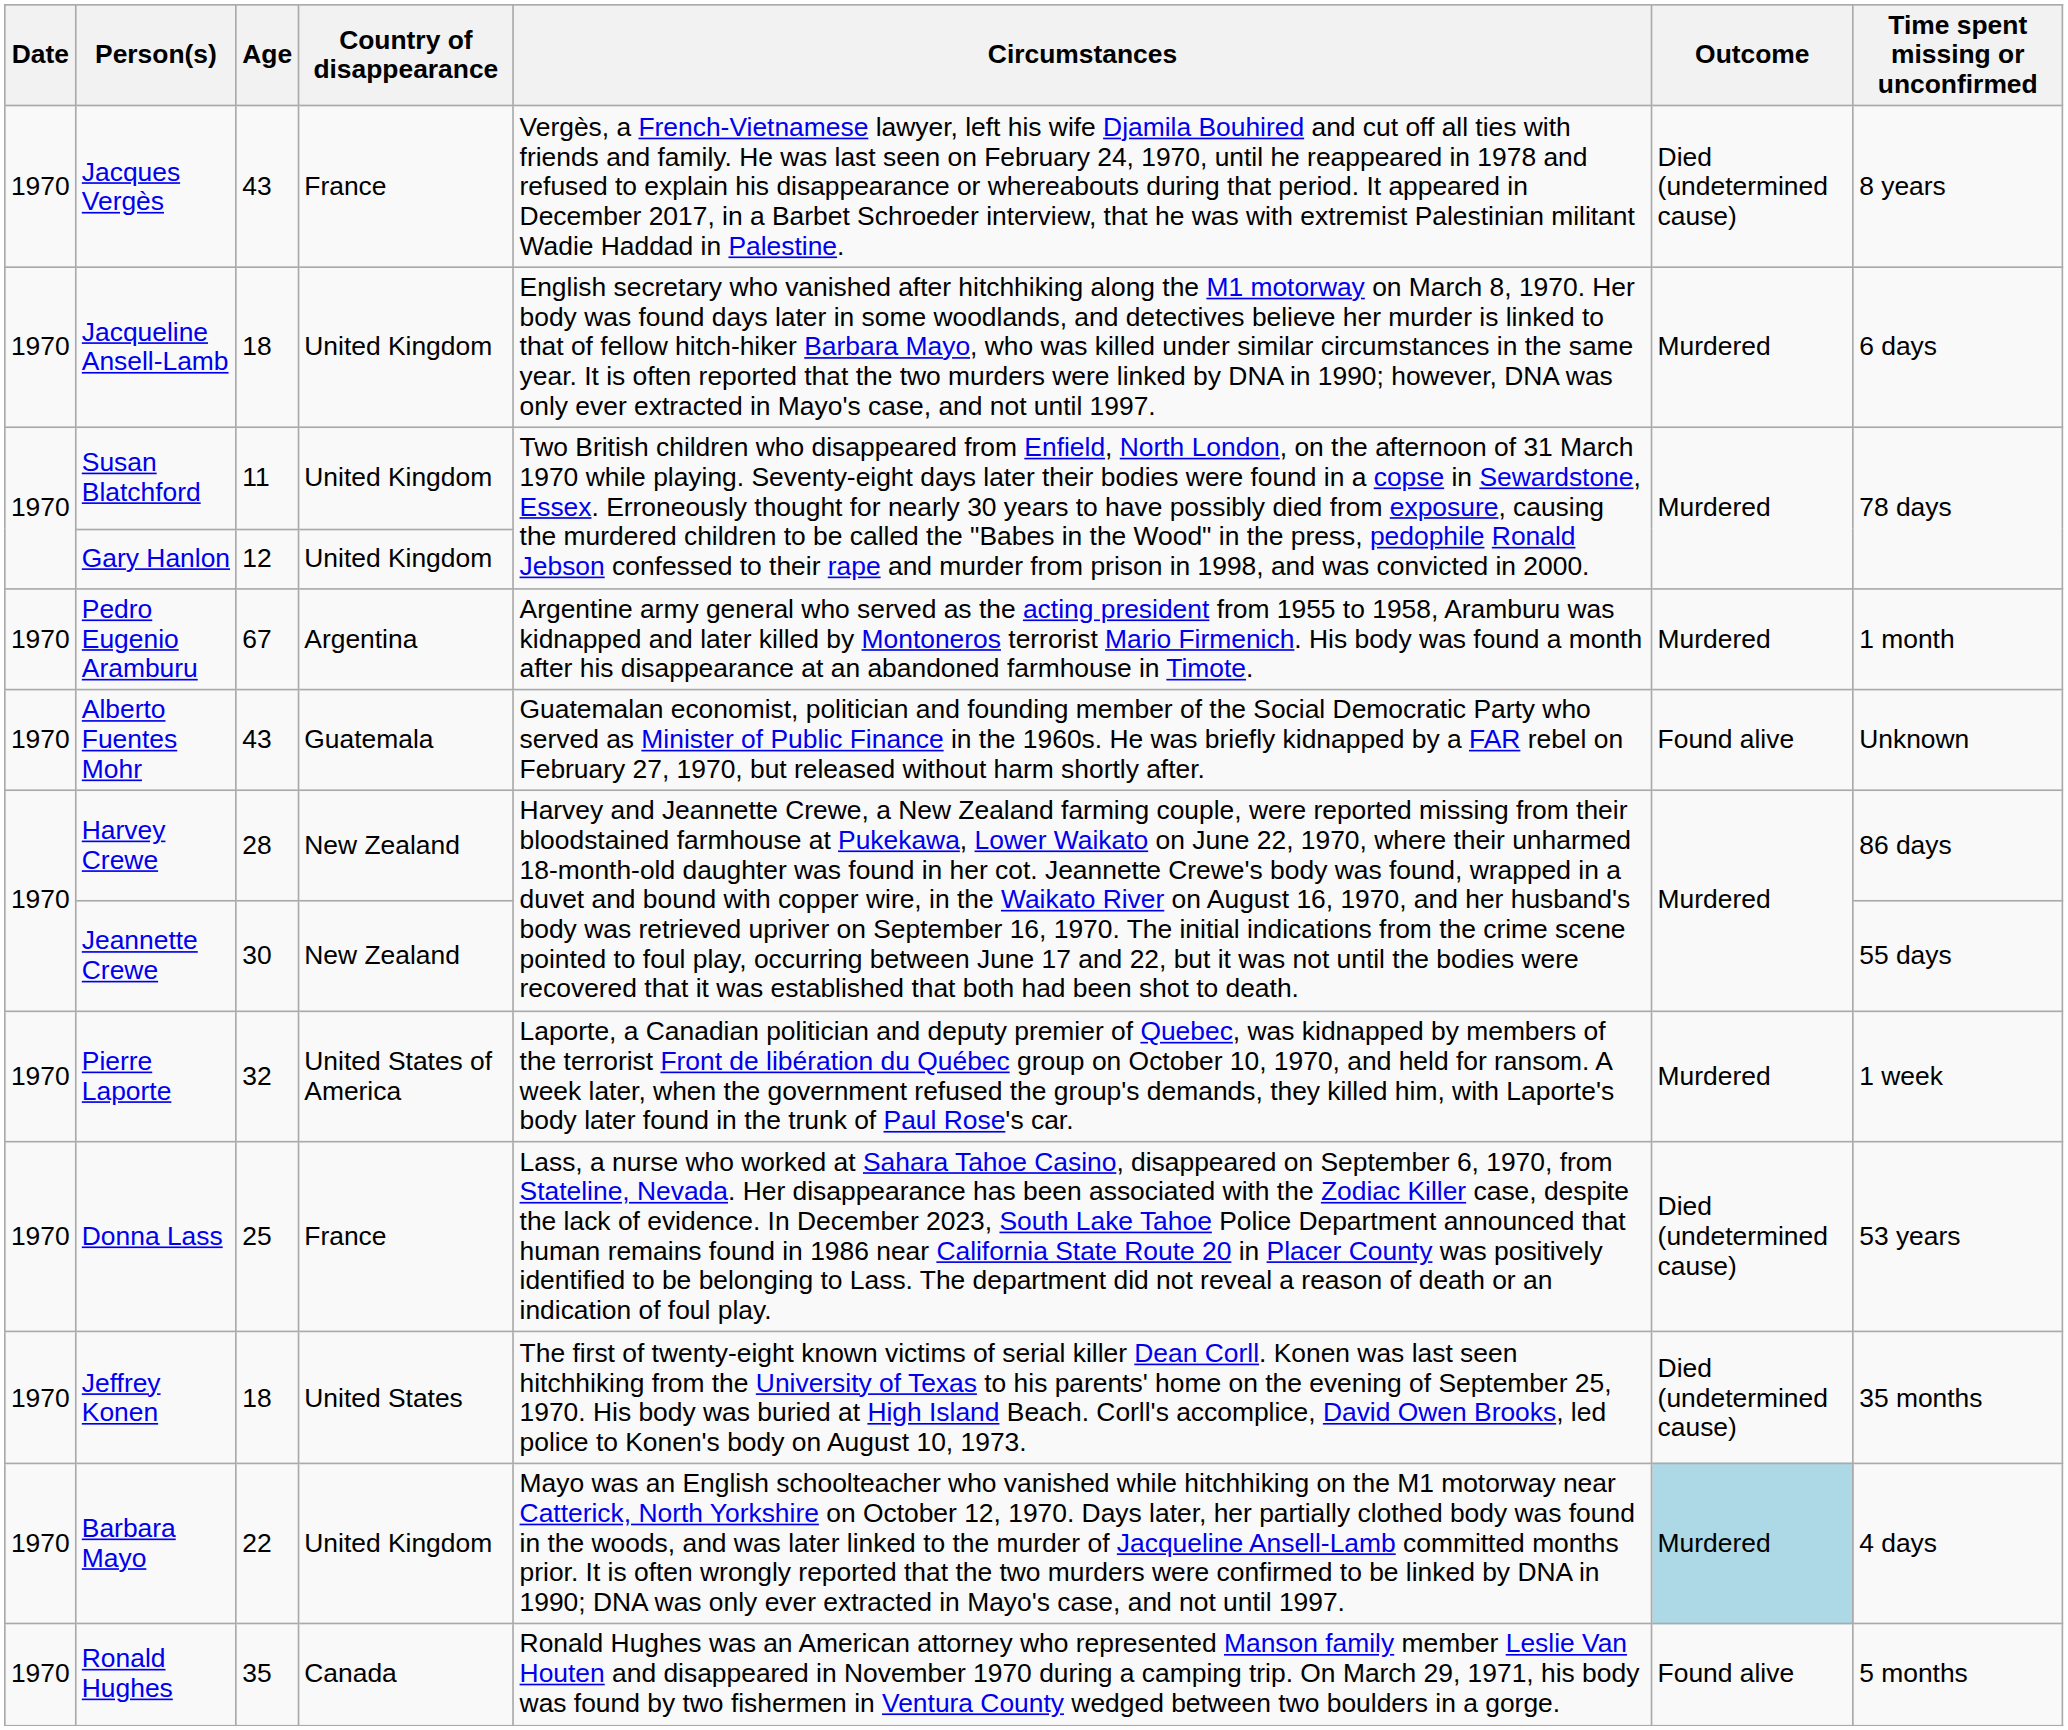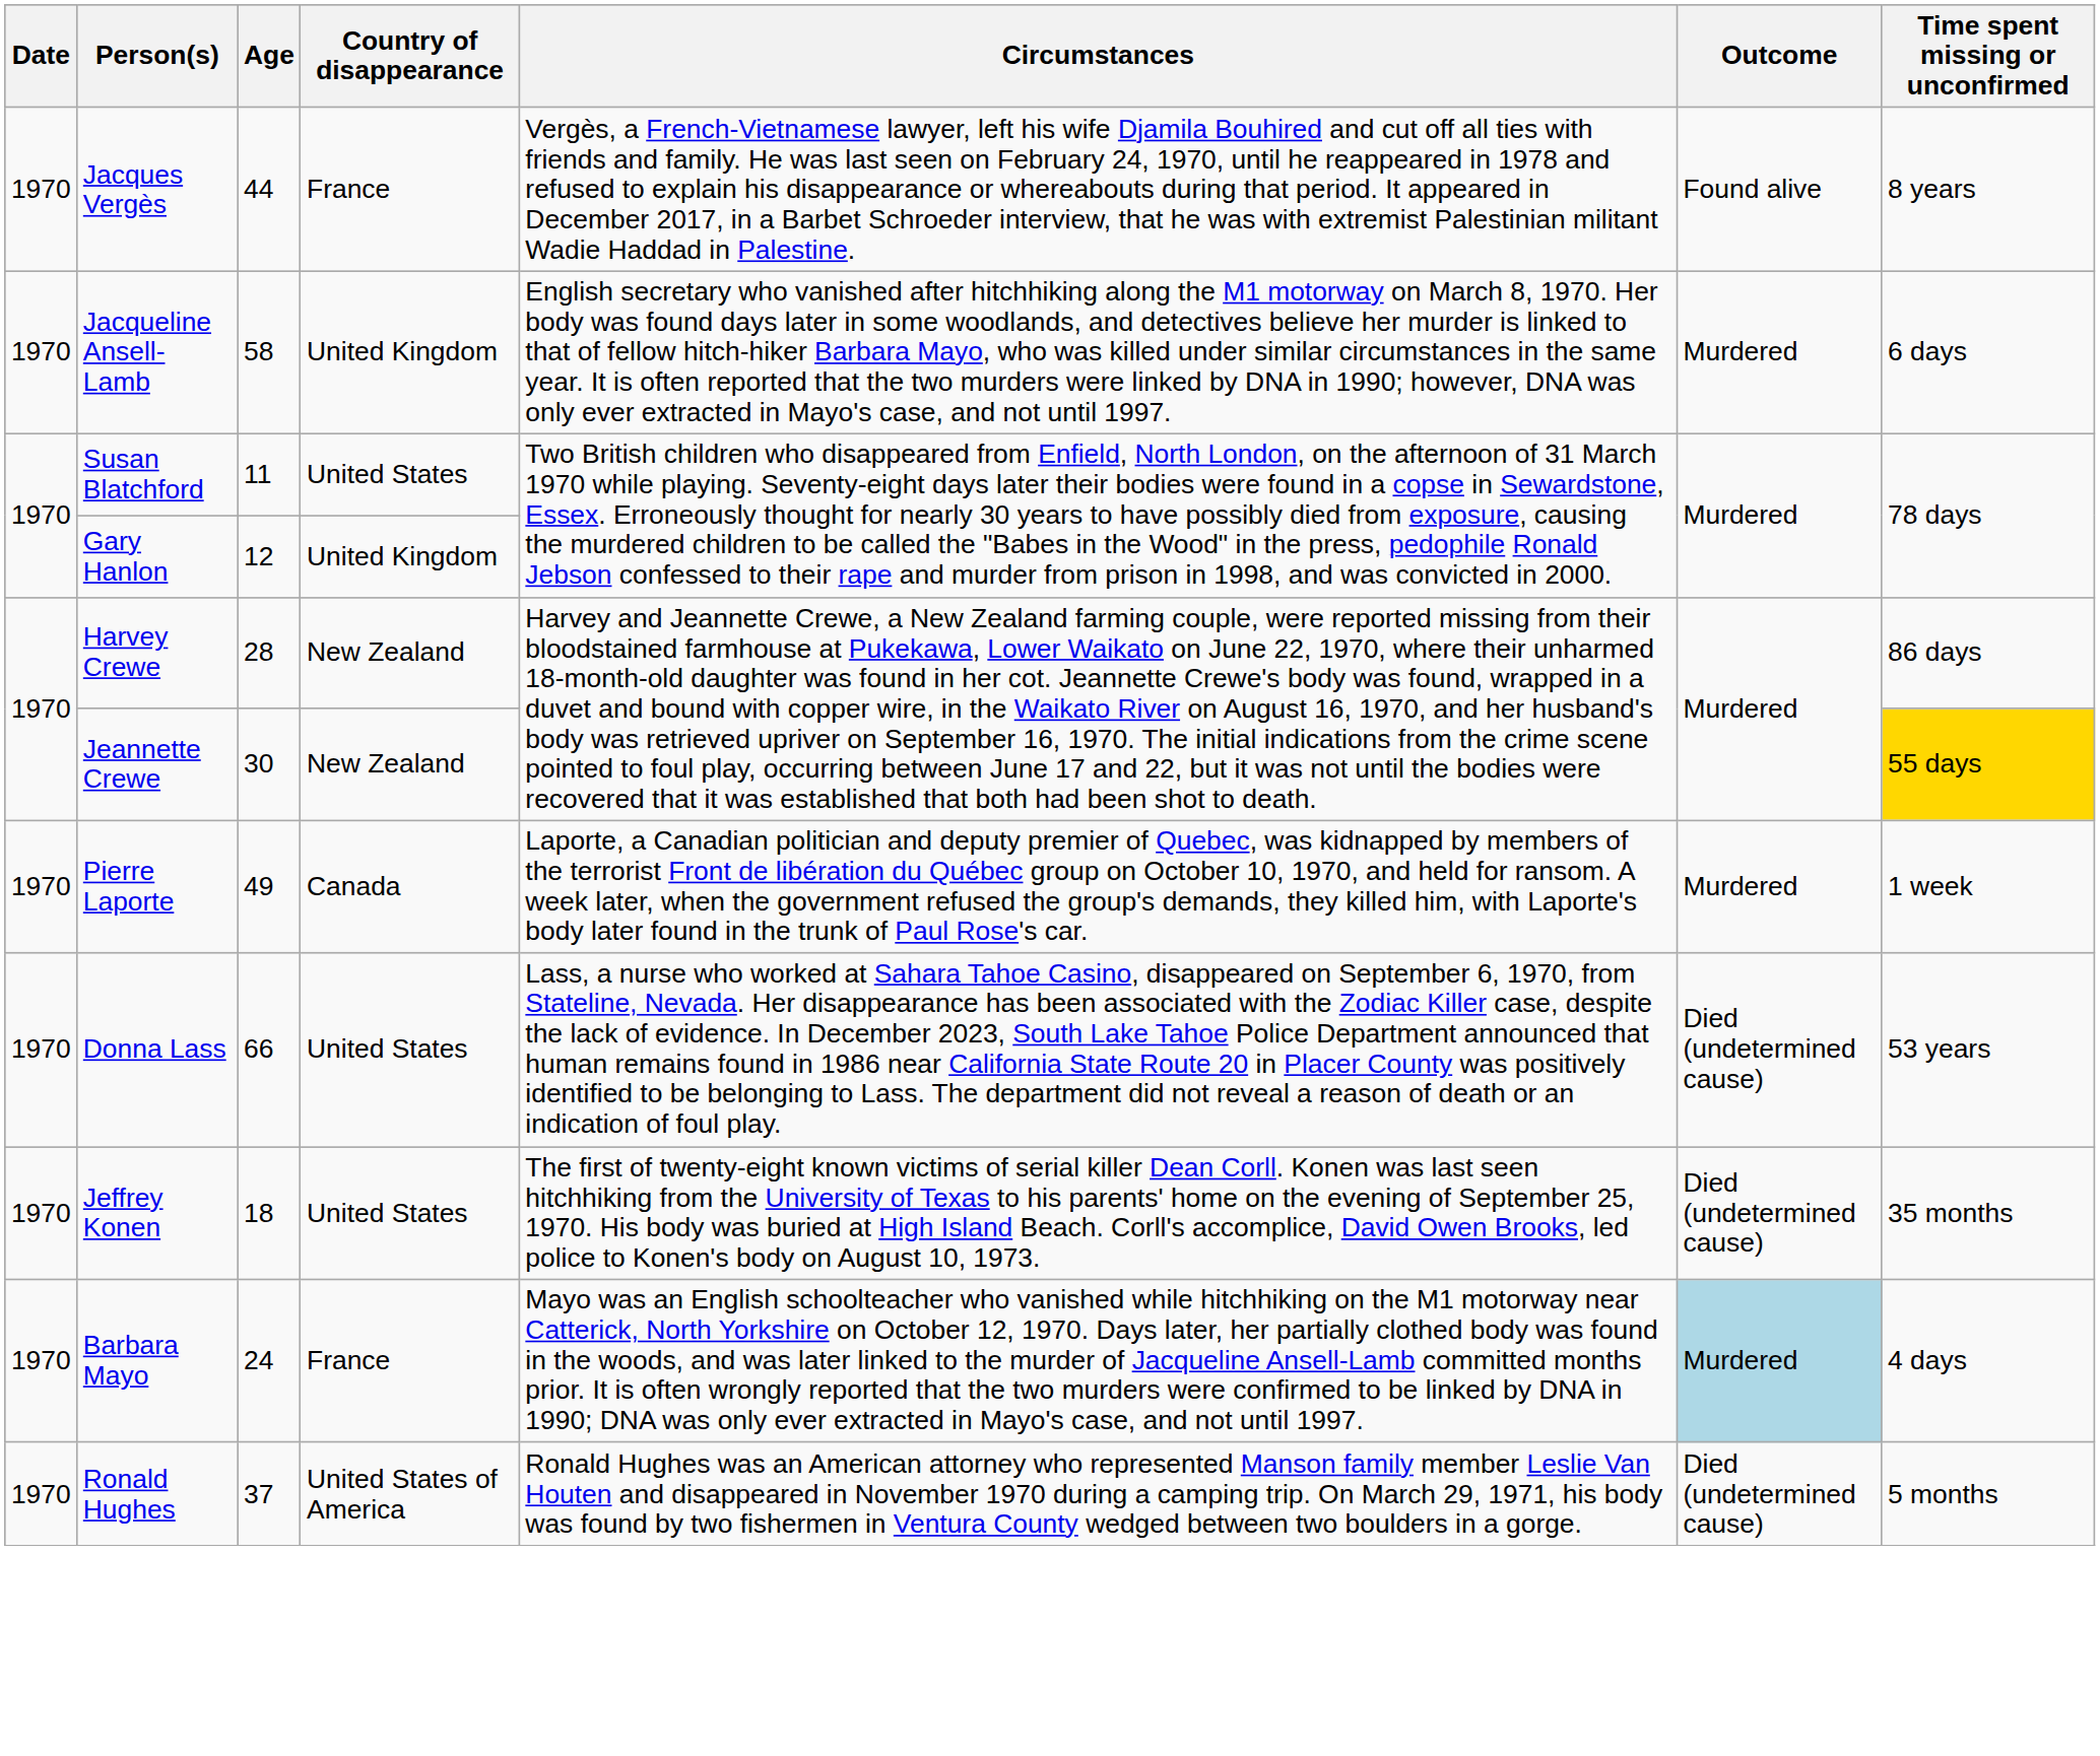 <table class="wikitable sortable zebra">
 <tr>
 <th data-sort-type="isoDate">Date</th>
 <th data-sort-type="text">Person(s)</th>
 <th data-sort-type="text">Age</th>
 <th>Country of disappearance</th>
 <th class="unsortable">Circumstances</th>
 <th data-sort-type="text">Outcome</th>
 <th data-sort-type="value">Time spent missing or unconfirmed</th>
 </tr>
 <tr>
 <td data-sort-value="1970-09-24">1970</td>
 <td><a href='#'>Jacques Vergès</a></td>
-<td>43</td>
+<td>44</td>
 <td>France</td>
 <td>Vergès, a <a href='#'>French-Vietnamese</a> lawyer, left his wife <a href='#'>Djamila Bouhired</a> and cut off all ties with friends and family. He was last seen on February 24, 1970, until he reappeared in 1978 and refused to explain his disappearance or whereabouts during that period. It appeared in December 2017, in a Barbet Schroeder interview, that he was with extremist Palestinian militant Wadie Haddad in <a href='#'>Palestine</a>.</td>
-<td>Died (undetermined cause)</td>
+<td>Found alive</td>
 <td data-sort-value="2920">8 years</td>
 </tr>
 <tr>
 <td>1970</td>
 <td><a href='#'>Jacqueline Ansell-Lamb</a></td>
-<td>18</td>
+<td>58</td>
 <td>United Kingdom</td>
 <td>English secretary who vanished after hitchhiking along the <a href='#'>M1 motorway</a> on March 8, 1970. Her body was found days later in some woodlands, and detectives believe her murder is linked to that of fellow hitch-hiker <a href='#'>Barbara Mayo</a>, who was killed under similar circumstances in the same year. It is often reported that the two murders were linked by DNA in 1990; however, DNA was only ever extracted in Mayo's case, and not until 1997.</td>
 <td>Murdered</td>
 <td>6 days</td>
 </tr>
 <tr>
 <td rowspan="2" data-sort-value="1970-03-31">1970</td>
 <td><a href='#'>Susan Blatchford</a></td>
 <td>11</td>
-<td>United Kingdom</td>
+<td>United States</td>
 <td rowspan="2">Two British children who disappeared from <a href='#'>Enfield</a>, <a href='#'>North London</a>, on the afternoon of 31 March 1970 while playing. Seventy-eight days later their bodies were found in a <a href='#'>copse</a> in <a href='#'>Sewardstone</a>, <a href='#'>Essex</a>. Erroneously thought for nearly 30 years to have possibly died from <a href='#'>exposure</a>, causing the murdered children to be called the "Babes in the Wood" in the press, <a href='#'>pedophile</a> <a href='#'>Ronald Jebson</a> confessed to their <a href='#'>rape</a> and murder from prison in 1998, and was convicted in 2000.</td>
 <td rowspan="2">Murdered</td>
 <td rowspan="2">78 days</td>
 </tr>
 <tr>
 <td><a href='#'>Gary Hanlon</a></td>
 <td>12</td>
 <td>United Kingdom</td>
-</tr>
-<tr>
-<td>1970</td>
-<td><a href='#'>Pedro Eugenio Aramburu</a></td>
-<td>67</td>
-<td>Argentina</td>
-<td>Argentine army general who served as the <a href='#'>acting president</a> from 1955 to 1958, Aramburu was kidnapped and later killed by <a href='#'>Montoneros</a> terrorist <a href='#'>Mario Firmenich</a>. His body was found a month after his disappearance at an abandoned farmhouse in <a href='#'>Timote</a>.</td>
-<td>Murdered</td>
-<td>1 month</td>
-</tr>
-<tr>
-<td>1970</td>
-<td><a href='#'>Alberto Fuentes Mohr</a></td>
-<td>43</td>
-<td>Guatemala</td>
-<td>Guatemalan economist, politician and founding member of the Social Democratic Party who served as <a href='#'>Minister of Public Finance</a> in the 1960s. He was briefly kidnapped by a <a href='#'>FAR</a> rebel on February 27, 1970, but released without harm shortly after.</td>
-<td>Found alive</td>
-<td>Unknown</td>
 </tr>
 <tr>
 <td rowspan="2" data-sort-value="1970-06-22">1970</td>
 <td><a href='#'>Harvey Crewe</a></td>
 <td>28</td>
 <td>New Zealand</td>
 <td rowspan="2">Harvey and Jeannette Crewe, a New Zealand farming couple, were reported missing from their bloodstained farmhouse at <a href='#'>Pukekawa</a>, <a href='#'>Lower Waikato</a> on June 22, 1970, where their unharmed 18-month-old daughter was found in her cot. Jeannette Crewe's body was found, wrapped in a duvet and bound with copper wire, in the <a href='#'>Waikato River</a> on August 16, 1970, and her husband's body was retrieved upriver on September 16, 1970. The initial indications from the crime scene pointed to foul play, occurring between June 17 and 22, but it was not until the bodies were recovered that it was established that both had been shot to death.</td>
 <td rowspan="2">Murdered</td>
 <td data-sort-value="0086">86 days</td>
 </tr>
 <tr>
 <td><a href='#'>Jeannette Crewe</a></td>
 <td>30</td>
 <td>New Zealand</td>
-<td data-sort-value="0055">55 days</td>
+<td data-sort-value="0055" style="background: gold;">55 days</td>
 </tr>
 <tr>
 <td>1970</td>
 <td><a href='#'>Pierre Laporte</a></td>
-<td>32</td>
-<td>United States of America</td>
+<td>49</td>
+<td>Canada</td>
 <td>Laporte, a Canadian politician and deputy premier of <a href='#'>Quebec</a>, was kidnapped by members of the terrorist <a href='#'>Front de libération du Québec</a> group on October 10, 1970, and held for ransom. A week later, when the government refused the group's demands, they killed him, with Laporte's body later found in the trunk of <a href='#'>Paul Rose</a>'s car.</td>
 <td>Murdered</td>
 <td>1 week</td>
 </tr>
 <tr>
 <td>1970</td>
 <td><a href='#'>Donna Lass</a></td>
-<td>25</td>
-<td>France</td>
+<td>66</td>
+<td>United States</td>
 <td>Lass, a nurse who worked at <a href='#'>Sahara Tahoe Casino</a>, disappeared on September 6, 1970, from <a href='#'>Stateline, Nevada</a>. Her disappearance has been associated with the <a href='#'>Zodiac Killer</a> case, despite the lack of evidence. In December 2023, <a href='#'>South Lake Tahoe</a> Police Department announced that human remains found in 1986 near <a href='#'>California State Route 20</a> in <a href='#'>Placer County</a> was positively identified to be belonging to Lass. The department did not reveal a reason of death or an indication of foul play.</td>
 <td>Died (undetermined cause)</td>
 <td>53 years</td>
 </tr>
 <tr>
 <td>1970</td>
 <td><a href='#'>Jeffrey Konen</a></td>
 <td>18</td>
 <td>United States</td>
 <td>The first of twenty-eight known victims of serial killer <a href='#'>Dean Corll</a>. Konen was last seen hitchhiking from the <a href='#'>University of Texas</a> to his parents' home on the evening of September 25, 1970. His body was buried at <a href='#'>High Island</a> Beach. Corll's accomplice, <a href='#'>David Owen Brooks</a>, led police to Konen's body on August 10, 1973.</td>
 <td>Died (undetermined cause)</td>
 <td>35 months</td>
 </tr>
 <tr>
 <td>1970</td>
 <td><a href='#'>Barbara Mayo</a></td>
-<td>22</td>
-<td>United Kingdom</td>
+<td>24</td>
+<td>France</td>
 <td>Mayo was an English schoolteacher who vanished while hitchhiking on the M1 motorway near <a href='#'>Catterick, North Yorkshire</a> on October 12, 1970. Days later, her partially clothed body was found in the woods, and was later linked to the murder of <a href='#'>Jacqueline Ansell-Lamb</a> committed months prior. It is often wrongly reported that the two murders were confirmed to be linked by DNA in 1990; DNA was only ever extracted in Mayo's case, and not until 1997.</td>
 <td style="background: lightblue;">Murdered</td>
 <td>4 days</td>
 </tr>
 <tr>
 <td data-sort-value="1970-11">1970</td>
 <td><a href='#'>Ronald Hughes</a></td>
-<td>35</td>
-<td>Canada</td>
+<td>37</td>
+<td>United States of America</td>
 <td>Ronald Hughes was an American attorney who represented <a href='#'>Manson family</a> member <a href='#'>Leslie Van Houten</a> and disappeared in November 1970 during a camping trip. On March 29, 1971, his body was found by two fishermen in <a href='#'>Ventura County</a> wedged between two boulders in a gorge.</td>
-<td>Found alive</td>
+<td>Died (undetermined cause)</td>
 <td data-sort-value="0150">5 months</td>
 </tr>
 <tr>
 </tr>
 </table>
